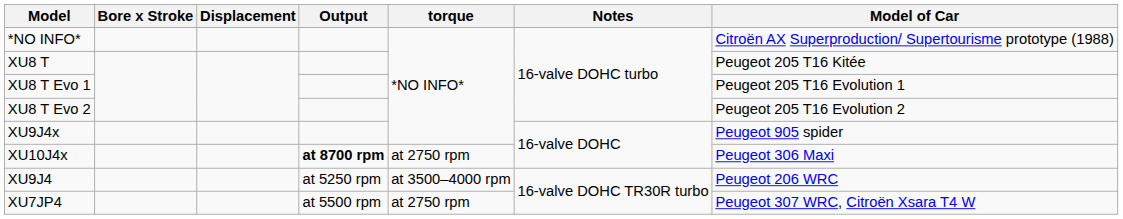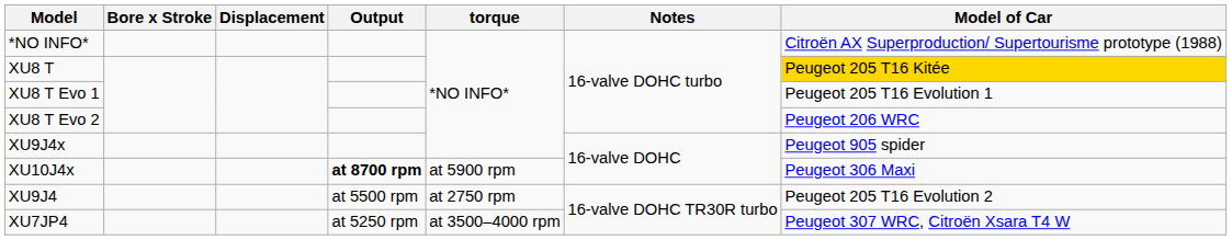 <table class="wikitable">
 <tr>
 <th>Model</th>
 <th>Bore x Stroke</th>
 <th>Displacement</th>
 <th>Output</th>
 <th>torque</th>
 <th>Notes</th>
 <th>Model of Car</th>
 </tr>
 <tr>
 <td>*NO INFO*</td>
 <td></td>
 <td></td>
 <td></td>
 <td rowspan=5>*NO INFO*</td>
 <td rowspan=4>16-valve DOHC turbo</td>
 <td><a href='#'>Citroën AX</a> <a href='#'>Superproduction/ Supertourisme</a> prototype (1988)</td>
 </tr>
 <tr>
 <td>XU8 T</td>
 <td rowspan=3></td>
 <td rowspan=3></td>
 <td></td>
-<td>Peugeot 205 T16 Kitée</td>
+<td style="background: gold;">Peugeot 205 T16 Kitée</td>
 </tr>
 <tr>
 <td>XU8 T Evo 1</td>
 <td></td>
 <td>Peugeot 205 T16 Evolution 1</td>
 </tr>
 <tr>
 <td>XU8 T Evo 2</td>
 <td></td>
-<td>Peugeot 205 T16 Evolution 2</td>
+<td><a href='#'>Peugeot 206 WRC</a></td>
 </tr>
 <tr>
 <td>XU9J4x</td>
 <td></td>
 <td></td>
 <td></td>
 <td rowspan=2>16-valve DOHC</td>
 <td><a href='#'>Peugeot 905</a> spider</td>
 </tr>
 <tr>
 <td>XU10J4x</td>
 <td></td>
 <td></td>
 <td><strong> at 8700 rpm</strong></td>
-<td> at 2750 rpm</td>
+<td> at 5900 rpm</td>
 <td><a href='#'>Peugeot 306 Maxi</a></td>
 </tr>
 <tr>
 <td>XU9J4</td>
 <td></td>
 <td></td>
-<td> at 5250 rpm</td>
-<td> at 3500–4000 rpm</td>
+<td> at 5500 rpm</td>
+<td> at 2750 rpm</td>
 <td rowspan=2>16-valve DOHC TR30R turbo</td>
-<td><a href='#'>Peugeot 206 WRC</a></td>
+<td>Peugeot 205 T16 Evolution 2</td>
 </tr>
 <tr>
 <td>XU7JP4</td>
 <td></td>
 <td></td>
-<td> at 5500 rpm</td>
-<td> at 2750 rpm</td>
+<td> at 5250 rpm</td>
+<td> at 3500–4000 rpm</td>
 <td><a href='#'>Peugeot 307 WRC</a>, <a href='#'>Citroën Xsara T4 W</a></td>
 </tr>
 </table>
